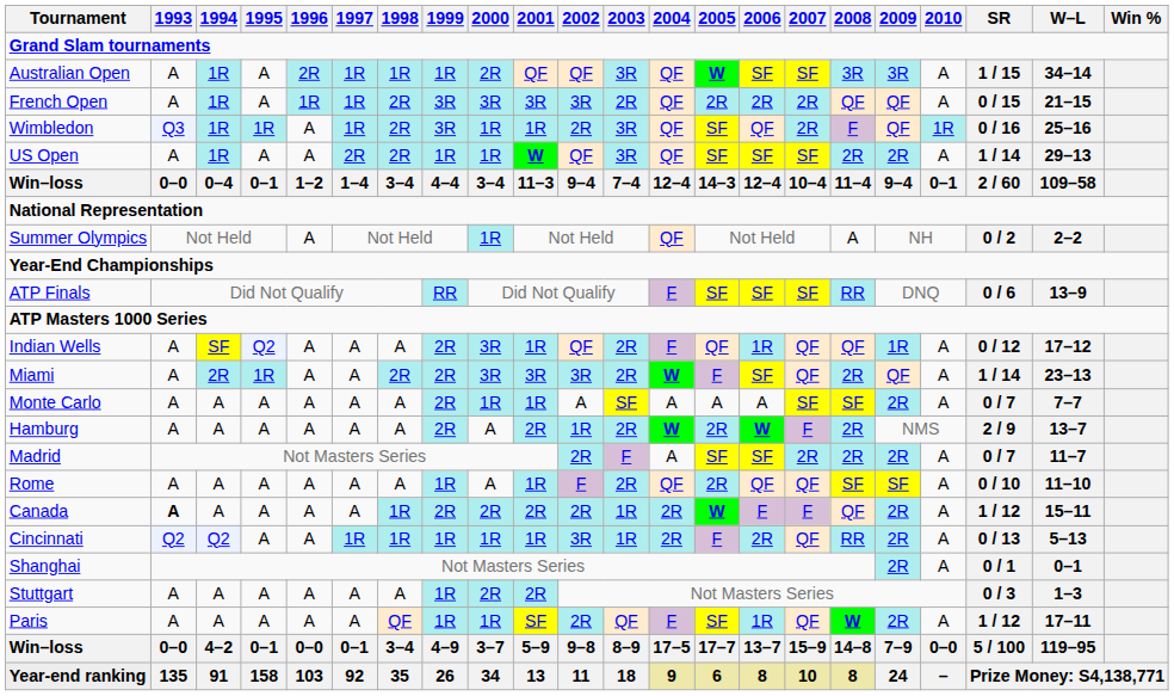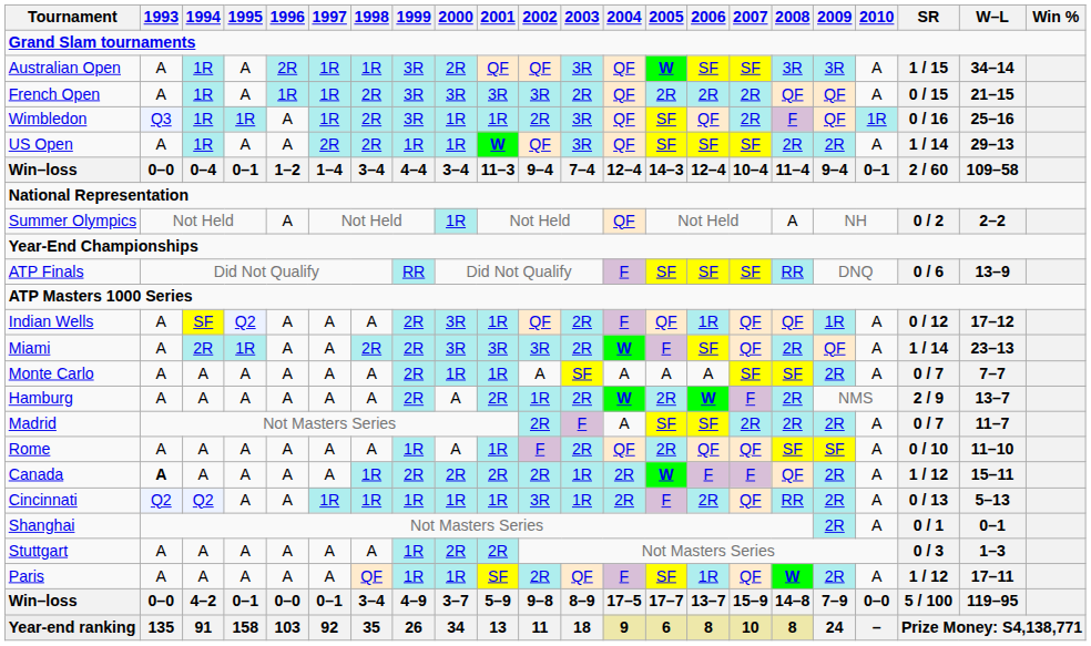 <table class=wikitable style=text-align:center;font-size:97%>
 <tr>
 <th>Tournament</th>
 <th><a href='#'>1993</a></th>
 <th><a href='#'>1994</a></th>
 <th><a href='#'>1995</a></th>
 <th><a href='#'>1996</a></th>
 <th><a href='#'>1997</a></th>
 <th><a href='#'>1998</a></th>
 <th><a href='#'>1999</a></th>
 <th><a href='#'>2000</a></th>
 <th><a href='#'>2001</a></th>
 <th><a href='#'>2002</a></th>
 <th><a href='#'>2003</a></th>
 <th><a href='#'>2004</a></th>
 <th><a href='#'>2005</a></th>
 <th><a href='#'>2006</a></th>
 <th><a href='#'>2007</a></th>
 <th><a href='#'>2008</a></th>
 <th><a href='#'>2009</a></th>
 <th><a href='#'>2010</a></th>
 <th>SR</th>
 <th>W–L</th>
 <th>Win %</th>
 </tr>
 <tr>
 <td colspan=23 align=left><strong><a href='#'>Grand Slam tournaments</a></strong></td>
 </tr>
 <tr>
 <td align=left><a href='#'>Australian Open</a></td>
 <td>A</td>
 <td bgcolor=afeeee><a href='#'>1R</a></td>
 <td>A</td>
 <td bgcolor=afeeee><a href='#'>2R</a></td>
 <td bgcolor=afeeee><a href='#'>1R</a></td>
 <td bgcolor=afeeee><a href='#'>1R</a></td>
-<td bgcolor=afeeee><a href='#'>1R</a></td>
+<td bgcolor=afeeee><a href='#'>3R</a></td>
 <td bgcolor=afeeee><a href='#'>2R</a></td>
 <td bgcolor=ffebcd><a href='#'>QF</a></td>
 <td bgcolor=ffebcd><a href='#'>QF</a></td>
 <td bgcolor=afeeee><a href='#'>3R</a></td>
 <td bgcolor=ffebcd><a href='#'>QF</a></td>
 <td bgcolor=lime><a href='#'><strong>W</strong></a></td>
 <td bgcolor=yellow><a href='#'>SF</a></td>
 <td bgcolor=yellow><a href='#'>SF</a></td>
 <td bgcolor=afeeee><a href='#'>3R</a></td>
 <td bgcolor=afeeee><a href='#'>3R</a></td>
 <td>A</td>
 <th>1 / 15</th>
 <th>34–14</th>
 <th></th>
 </tr>
 <tr>
 <td align=left><a href='#'>French Open</a></td>
 <td>A</td>
 <td bgcolor=afeeee><a href='#'>1R</a></td>
 <td>A</td>
 <td bgcolor=afeeee><a href='#'>1R</a></td>
 <td bgcolor=afeeee><a href='#'>1R</a></td>
 <td bgcolor=afeeee><a href='#'>2R</a></td>
 <td bgcolor=afeeee><a href='#'>3R</a></td>
 <td bgcolor=afeeee><a href='#'>3R</a></td>
 <td bgcolor=afeeee><a href='#'>3R</a></td>
 <td bgcolor=afeeee><a href='#'>3R</a></td>
 <td bgcolor=afeeee><a href='#'>2R</a></td>
 <td bgcolor=ffebcd><a href='#'>QF</a></td>
 <td bgcolor=afeeee><a href='#'>2R</a></td>
 <td bgcolor=afeeee><a href='#'>2R</a></td>
 <td bgcolor=afeeee><a href='#'>2R</a></td>
 <td bgcolor=ffebcd><a href='#'>QF</a></td>
 <td bgcolor=ffebcd><a href='#'>QF</a></td>
 <td>A</td>
 <th>0 / 15</th>
 <th>21–15</th>
 <th></th>
 </tr>
 <tr>
 <td align=left><a href='#'>Wimbledon</a></td>
 <td bgcolor=ecf2ff><a href='#'>Q3</a></td>
 <td bgcolor=afeeee><a href='#'>1R</a></td>
 <td bgcolor=afeeee><a href='#'>1R</a></td>
 <td>A</td>
 <td bgcolor=afeeee><a href='#'>1R</a></td>
 <td bgcolor=afeeee><a href='#'>2R</a></td>
 <td bgcolor=afeeee><a href='#'>3R</a></td>
 <td bgcolor=afeeee><a href='#'>1R</a></td>
 <td bgcolor=afeeee><a href='#'>1R</a></td>
 <td bgcolor=afeeee><a href='#'>2R</a></td>
 <td bgcolor=afeeee><a href='#'>3R</a></td>
 <td bgcolor=ffebcd><a href='#'>QF</a></td>
 <td bgcolor=yellow><a href='#'>SF</a></td>
 <td bgcolor=ffebcd><a href='#'>QF</a></td>
 <td bgcolor=afeeee><a href='#'>2R</a></td>
 <td bgcolor=thistle><a href='#'>F</a></td>
 <td bgcolor=ffebcd><a href='#'>QF</a></td>
 <td bgcolor=afeeee><a href='#'>1R</a></td>
 <th>0 / 16</th>
 <th>25–16</th>
 <th></th>
 </tr>
 <tr>
 <td align=left><a href='#'>US Open</a></td>
 <td>A</td>
 <td bgcolor=afeeee><a href='#'>1R</a></td>
 <td>A</td>
 <td>A</td>
 <td bgcolor=afeeee><a href='#'>2R</a></td>
 <td bgcolor=afeeee><a href='#'>2R</a></td>
 <td bgcolor=afeeee><a href='#'>1R</a></td>
 <td bgcolor=afeeee><a href='#'>1R</a></td>
 <td bgcolor=lime><a href='#'><strong>W</strong></a></td>
 <td bgcolor=ffebcd><a href='#'>QF</a></td>
 <td bgcolor=afeeee><a href='#'>3R</a></td>
 <td bgcolor=ffebcd><a href='#'>QF</a></td>
 <td bgcolor=yellow><a href='#'>SF</a></td>
 <td bgcolor=yellow><a href='#'>SF</a></td>
 <td bgcolor=yellow><a href='#'>SF</a></td>
 <td bgcolor=afeeee><a href='#'>2R</a></td>
 <td bgcolor=afeeee><a href='#'>2R</a></td>
 <td>A</td>
 <th>1 / 14</th>
 <th>29–13</th>
 <th></th>
 </tr>
 <tr>
 <th style=text-align:left>Win–loss</th>
 <th>0–0</th>
 <th>0–4</th>
 <th>0–1</th>
 <th>1–2</th>
 <th>1–4</th>
 <th>3–4</th>
 <th>4–4</th>
 <th>3–4</th>
 <th>11–3</th>
 <th>9–4</th>
 <th>7–4</th>
 <th>12–4</th>
 <th>14–3</th>
 <th>12–4</th>
 <th>10–4</th>
 <th>11–4</th>
 <th>9–4</th>
 <th>0–1</th>
 <th>2 / 60</th>
 <th>109–58</th>
 <th></th>
 </tr>
 <tr>
 <td colspan=23 align=left><strong>National Representation</strong></td>
 </tr>
 <tr>
 <td align=left><a href='#'>Summer Olympics</a></td>
 <td colspan=3 style=color:#767676>Not Held</td>
 <td>A</td>
 <td colspan=3 style=color:#767676>Not Held</td>
 <td bgcolor=afeeee><a href='#'>1R</a></td>
 <td colspan=3 style=color:#767676>Not Held</td>
 <td bgcolor=ffebcd><a href='#'>QF</a></td>
 <td colspan=3 style=color:#767676>Not Held</td>
 <td>A</td>
 <td colspan=2 style=color:#767676>NH</td>
 <th>0 / 2</th>
 <th>2–2</th>
 <th></th>
 </tr>
 <tr>
 <td colspan=23 align=left><strong>Year-End Championships</strong></td>
 </tr>
 <tr>
 <td align=left><a href='#'>ATP Finals</a></td>
 <td colspan=6 style=color:#767676>Did Not Qualify</td>
 <td bgcolor=afeeee><a href='#'>RR</a></td>
 <td colspan=4 style=color:#767676>Did Not Qualify</td>
 <td bgcolor=thistle><a href='#'>F</a></td>
 <td bgcolor=yellow><a href='#'>SF</a></td>
 <td bgcolor=yellow><a href='#'>SF</a></td>
 <td bgcolor=yellow><a href='#'>SF</a></td>
 <td bgcolor=afeeee><a href='#'>RR</a></td>
 <td colspan=2 style=color:#767676>DNQ</td>
 <th>0 / 6</th>
 <th>13–9</th>
 <th></th>
 </tr>
 <tr>
 <td colspan=23 align=left><strong>ATP Masters 1000 Series</strong></td>
 </tr>
 <tr>
 <td align=left><a href='#'>Indian Wells</a></td>
 <td>A</td>
 <td bgcolor=yellow><a href='#'>SF</a></td>
 <td bgcolor=ecf2ff><a href='#'>Q2</a></td>
 <td>A</td>
 <td>A</td>
 <td>A</td>
 <td bgcolor=afeeee><a href='#'>2R</a></td>
 <td bgcolor=afeeee><a href='#'>3R</a></td>
 <td bgcolor=afeeee><a href='#'>1R</a></td>
 <td bgcolor=ffebcd><a href='#'>QF</a></td>
 <td bgcolor=afeeee><a href='#'>2R</a></td>
 <td bgcolor=thistle><a href='#'>F</a></td>
 <td bgcolor=ffebcd><a href='#'>QF</a></td>
 <td bgcolor=afeeee><a href='#'>1R</a></td>
 <td bgcolor=ffebcd><a href='#'>QF</a></td>
 <td bgcolor=ffebcd><a href='#'>QF</a></td>
 <td bgcolor=afeeee><a href='#'>1R</a></td>
 <td>A</td>
 <th>0 / 12</th>
 <th>17–12</th>
 <th></th>
 </tr>
 <tr>
 <td align=left><a href='#'>Miami</a></td>
 <td>A</td>
 <td bgcolor=afeeee><a href='#'>2R</a></td>
 <td bgcolor=afeeee><a href='#'>1R</a></td>
 <td>A</td>
 <td>A</td>
 <td bgcolor=afeeee><a href='#'>2R</a></td>
 <td bgcolor=afeeee><a href='#'>2R</a></td>
 <td bgcolor=afeeee><a href='#'>3R</a></td>
 <td bgcolor=afeeee><a href='#'>3R</a></td>
 <td bgcolor=afeeee><a href='#'>3R</a></td>
 <td bgcolor=afeeee><a href='#'>2R</a></td>
 <td bgcolor=lime><a href='#'><strong>W</strong></a></td>
 <td bgcolor=thistle><a href='#'>F</a></td>
 <td bgcolor=yellow><a href='#'>SF</a></td>
 <td bgcolor=ffebcd><a href='#'>QF</a></td>
 <td bgcolor=afeeee><a href='#'>2R</a></td>
 <td bgcolor=ffebcd><a href='#'>QF</a></td>
 <td>A</td>
 <th>1 / 14</th>
 <th>23–13</th>
 <th></th>
 </tr>
 <tr>
 <td align=left><a href='#'>Monte Carlo</a></td>
 <td>A</td>
 <td>A</td>
 <td>A</td>
 <td>A</td>
 <td>A</td>
 <td>A</td>
 <td bgcolor=afeeee><a href='#'>2R</a></td>
 <td bgcolor=afeeee><a href='#'>1R</a></td>
 <td bgcolor=afeeee><a href='#'>1R</a></td>
 <td>A</td>
 <td bgcolor=yellow><a href='#'>SF</a></td>
 <td>A</td>
 <td>A</td>
 <td>A</td>
 <td bgcolor=yellow><a href='#'>SF</a></td>
 <td bgcolor=yellow><a href='#'>SF</a></td>
 <td bgcolor=afeeee><a href='#'>2R</a></td>
 <td>A</td>
 <th>0 / 7</th>
 <th>7–7</th>
 <th></th>
 </tr>
 <tr>
 <td align=left><a href='#'>Hamburg</a></td>
 <td>A</td>
 <td>A</td>
 <td>A</td>
 <td>A</td>
 <td>A</td>
 <td>A</td>
 <td bgcolor=afeeee><a href='#'>2R</a></td>
 <td>A</td>
 <td bgcolor=afeeee><a href='#'>2R</a></td>
 <td bgcolor=afeeee><a href='#'>1R</a></td>
 <td bgcolor=afeeee><a href='#'>2R</a></td>
 <td bgcolor=lime><a href='#'><strong>W</strong></a></td>
 <td bgcolor=afeeee><a href='#'>2R</a></td>
 <td bgcolor=lime><a href='#'><strong>W</strong></a></td>
 <td bgcolor=thistle><a href='#'>F</a></td>
 <td bgcolor=afeeee><a href='#'>2R</a></td>
 <td colspan=2 style=color:#767676>NMS</td>
 <th>2 / 9</th>
 <th>13–7</th>
 <th></th>
 </tr>
 <tr>
 <td align=left><a href='#'>Madrid</a></td>
 <td colspan=9 style=color:#767676>Not Masters Series</td>
 <td bgcolor=afeeee><a href='#'>2R</a></td>
 <td bgcolor=thistle><a href='#'>F</a></td>
 <td>A</td>
 <td bgcolor=yellow><a href='#'>SF</a></td>
 <td bgcolor=yellow><a href='#'>SF</a></td>
 <td bgcolor=afeeee><a href='#'>2R</a></td>
 <td bgcolor=afeeee><a href='#'>2R</a></td>
 <td bgcolor=afeeee><a href='#'>2R</a></td>
 <td>A</td>
 <th>0 / 7</th>
 <th>11–7</th>
 <th></th>
 </tr>
 <tr>
 <td align=left><a href='#'>Rome</a></td>
 <td>A</td>
 <td>A</td>
 <td>A</td>
 <td>A</td>
 <td>A</td>
 <td>A</td>
 <td bgcolor=afeeee><a href='#'>1R</a></td>
 <td>A</td>
 <td bgcolor=afeeee><a href='#'>1R</a></td>
 <td bgcolor=thistle><a href='#'>F</a></td>
 <td bgcolor=afeeee><a href='#'>2R</a></td>
 <td bgcolor=ffebcd><a href='#'>QF</a></td>
 <td bgcolor=afeeee><a href='#'>2R</a></td>
 <td bgcolor=ffebcd><a href='#'>QF</a></td>
 <td bgcolor=ffebcd><a href='#'>QF</a></td>
 <td bgcolor=yellow><a href='#'>SF</a></td>
 <td bgcolor=yellow><a href='#'>SF</a></td>
 <td>A</td>
 <th>0 / 10</th>
 <th>11–10</th>
 <th></th>
 </tr>
 <tr>
 <td align=left><a href='#'>Canada</a></td>
 <td><strong>A</strong></td>
 <td>A</td>
 <td>A</td>
 <td>A</td>
 <td>A</td>
 <td bgcolor=afeeee><a href='#'>1R</a></td>
 <td bgcolor=afeeee><a href='#'>2R</a></td>
 <td bgcolor=afeeee><a href='#'>2R</a></td>
 <td bgcolor=afeeee><a href='#'>2R</a></td>
 <td bgcolor=afeeee><a href='#'>2R</a></td>
 <td bgcolor=afeeee><a href='#'>1R</a></td>
 <td bgcolor=afeeee><a href='#'>2R</a></td>
 <td bgcolor=lime><a href='#'><strong>W</strong></a></td>
 <td bgcolor=thistle><a href='#'>F</a></td>
 <td bgcolor=thistle><a href='#'>F</a></td>
 <td bgcolor=ffebcd><a href='#'>QF</a></td>
 <td bgcolor=afeeee><a href='#'>2R</a></td>
 <td>A</td>
 <th>1 / 12</th>
 <th>15–11</th>
 <th></th>
 </tr>
 <tr>
 <td align=left><a href='#'>Cincinnati</a></td>
 <td bgcolor=ecf2ff><a href='#'>Q2</a></td>
 <td bgcolor=ecf2ff><a href='#'>Q2</a></td>
 <td>A</td>
 <td>A</td>
 <td bgcolor=afeeee><a href='#'>1R</a></td>
 <td bgcolor=afeeee><a href='#'>1R</a></td>
 <td bgcolor=afeeee><a href='#'>1R</a></td>
 <td bgcolor=afeeee><a href='#'>1R</a></td>
 <td bgcolor=afeeee><a href='#'>1R</a></td>
 <td bgcolor=afeeee><a href='#'>3R</a></td>
 <td bgcolor=afeeee><a href='#'>1R</a></td>
 <td bgcolor=afeeee><a href='#'>2R</a></td>
 <td bgcolor=thistle><a href='#'>F</a></td>
 <td bgcolor=afeeee><a href='#'>2R</a></td>
 <td bgcolor=ffebcd><a href='#'>QF</a></td>
 <td bgcolor=afeeee><a href='#'>RR</a></td>
 <td bgcolor=afeeee><a href='#'>2R</a></td>
 <td>A</td>
 <th>0 / 13</th>
 <th>5–13</th>
 <th></th>
 </tr>
 <tr>
 <td align=left><a href='#'>Shanghai</a></td>
 <td colspan=16 style=color:#767676>Not Masters Series</td>
 <td bgcolor=afeeee><a href='#'>2R</a></td>
 <td>A</td>
 <th>0 / 1</th>
 <th>0–1</th>
 <th></th>
 </tr>
 <tr>
 <td align=left><a href='#'>Stuttgart</a></td>
 <td>A</td>
 <td>A</td>
 <td>A</td>
 <td>A</td>
 <td>A</td>
 <td>A</td>
 <td bgcolor=afeeee><a href='#'>1R</a></td>
 <td bgcolor=afeeee><a href='#'>2R</a></td>
 <td bgcolor=afeeee><a href='#'>2R</a></td>
 <td colspan=9 style=color:#767676>Not Masters Series</td>
 <th>0 / 3</th>
 <th>1–3</th>
 <th></th>
 </tr>
 <tr>
 <td align=left><a href='#'>Paris</a></td>
 <td>A</td>
 <td>A</td>
 <td>A</td>
 <td>A</td>
 <td>A</td>
 <td bgcolor=ffebcd><a href='#'>QF</a></td>
 <td bgcolor=afeeee><a href='#'>1R</a></td>
 <td bgcolor=afeeee><a href='#'>1R</a></td>
 <td bgcolor=yellow><a href='#'>SF</a></td>
 <td bgcolor=afeeee><a href='#'>2R</a></td>
 <td bgcolor=ffebcd><a href='#'>QF</a></td>
 <td bgcolor=thistle><a href='#'>F</a></td>
 <td bgcolor=yellow><a href='#'>SF</a></td>
 <td bgcolor=afeeee><a href='#'>1R</a></td>
 <td bgcolor=ffebcd><a href='#'>QF</a></td>
 <td bgcolor=lime><a href='#'><strong>W</strong></a></td>
 <td bgcolor=afeeee><a href='#'>2R</a></td>
 <td>A</td>
 <th>1 / 12</th>
 <th>17–11</th>
 <th></th>
 </tr>
 <tr>
 <th style=text-align:left>Win–loss</th>
 <th>0–0</th>
 <th>4–2</th>
 <th>0–1</th>
 <th>0–0</th>
 <th>0–1</th>
 <th>3–4</th>
 <th>4–9</th>
 <th>3–7</th>
 <th>5–9</th>
 <th>9–8</th>
 <th>8–9</th>
 <th>17–5</th>
 <th>17–7</th>
 <th>13–7</th>
 <th>15–9</th>
 <th>14–8</th>
 <th>7–9</th>
 <th>0–0</th>
 <th>5 / 100</th>
 <th>119–95</th>
 <th></th>
 </tr>
 <tr>
 <th style="background:#eee; text-align:left;">Year-end ranking</th>
 <th>135</th>
 <th>91</th>
 <th>158</th>
 <th>103</th>
 <th>92</th>
 <th>35</th>
 <th>26</th>
 <th>34</th>
 <th>13</th>
 <th>11</th>
 <th>18</th>
 <th style="background:#eee8aa;"><strong>9</strong></th>
 <th style="background:#eee8aa;"><strong>6</strong></th>
 <th style="background:#eee8aa;"><strong>8</strong></th>
 <th style="background:#eee8aa;"><strong>10</strong></th>
 <th style="background:#eee8aa;"><strong>8</strong></th>
 <th>24</th>
 <th>–</th>
 <th colspan=3><strong>Prize Money:</strong> S4,138,771</th>
 </tr>
 </table>
